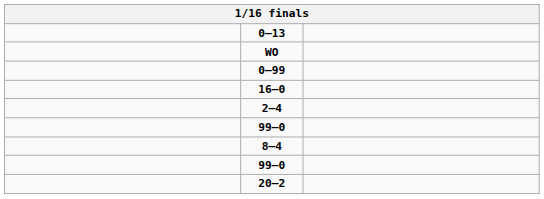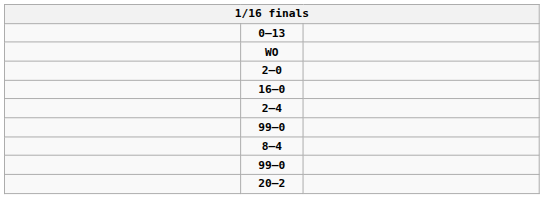 <table class="wikitable" style="text-align: center; font-size:90% ">
 <tr>
 <th colspan=3>1/16 finals</th>
 </tr>
 <tr>
 <td align=left width="240"></td>
 <td align=center width="60"><strong>0–13</strong></td>
 <td align=left width="240"><strong></strong></td>
 </tr>
 <tr>
 <td align=left><strong></strong></td>
 <td align=center><strong>WO</strong></td>
 <td align=left></td>
 </tr>
 <tr>
+<td align=left><strong></strong></td>
+<td align=center><strong>2–0</strong></td>
 <td align=left></td>
-<td align=center><strong>0–99</strong></td>
-<td align=left><strong></strong></td>
 </tr>
 <tr>
 <td align=left><strong></strong></td>
 <td align=center><strong>16–0</strong></td>
 <td align=left></td>
 </tr>
 <tr>
 <td align=left></td>
 <td align=center><strong>2–4</strong></td>
 <td align=left><strong></strong></td>
 </tr>
 <tr>
 <td align=left><strong></strong></td>
 <td align=center><strong>99–0</strong></td>
 <td align=left></td>
 </tr>
 <tr>
 <td align=left><strong></strong></td>
 <td align=center><strong>8–4</strong></td>
 <td align=left></td>
 </tr>
 <tr>
 <td align=left><strong></strong></td>
 <td align=center><strong>99–0</strong></td>
 <td align=left></td>
 </tr>
 <tr>
 <td align=left><strong></strong></td>
 <td align=center><strong>20–2</strong></td>
 <td align=left></td>
 </tr>
 </table>
